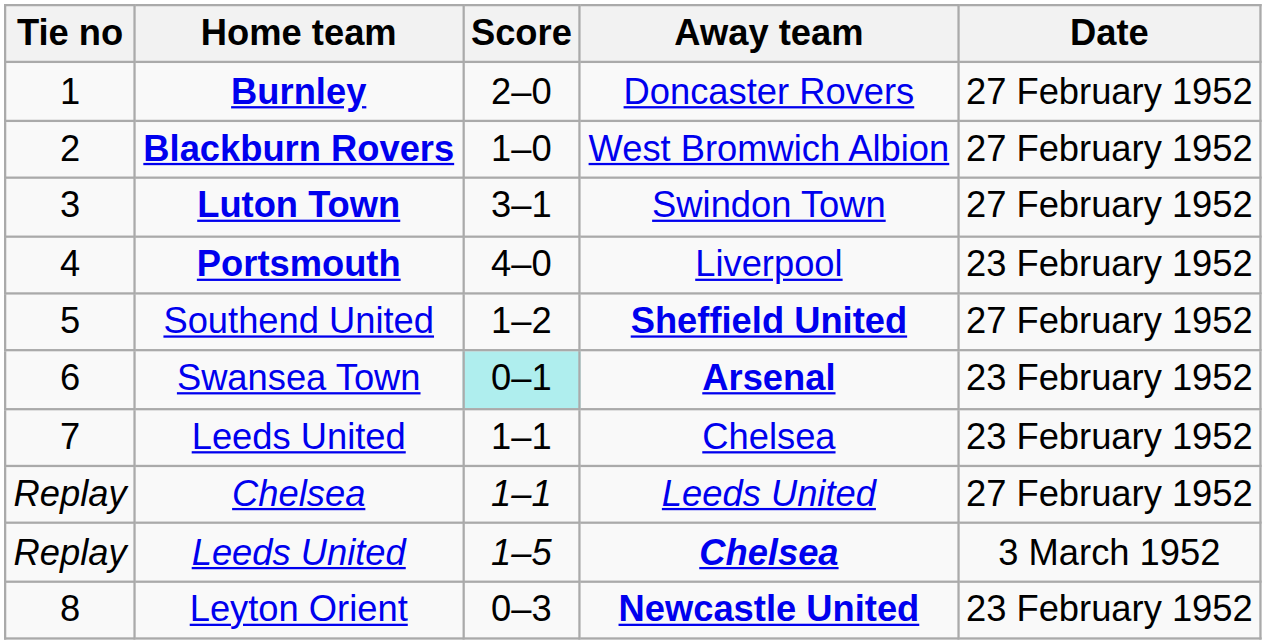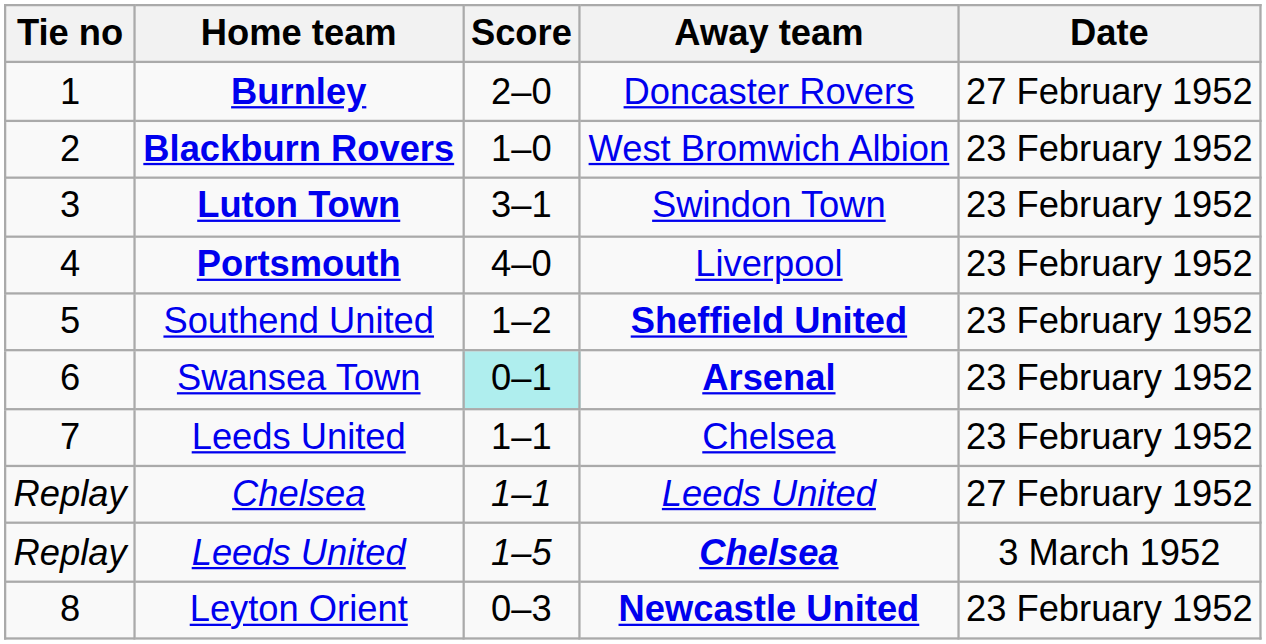 <table class="wikitable" style="text-align: center">
 <tr>
 <th>Tie no</th>
 <th>Home team</th>
 <th>Score</th>
 <th>Away team</th>
 <th>Date</th>
 </tr>
 <tr>
 <td>1</td>
 <td><strong><a href='#'>Burnley</a></strong></td>
 <td>2–0</td>
 <td><a href='#'>Doncaster Rovers</a></td>
 <td>27 February 1952</td>
 </tr>
 <tr>
 <td>2</td>
 <td><strong><a href='#'>Blackburn Rovers</a></strong></td>
 <td>1–0</td>
 <td><a href='#'>West Bromwich Albion</a></td>
-<td>27 February 1952</td>
+<td>23 February 1952</td>
 </tr>
 <tr>
 <td>3</td>
 <td><strong><a href='#'>Luton Town</a></strong></td>
 <td>3–1</td>
 <td><a href='#'>Swindon Town</a></td>
-<td>27 February 1952</td>
+<td>23 February 1952</td>
 </tr>
 <tr>
 <td>4</td>
 <td><strong><a href='#'>Portsmouth</a></strong></td>
 <td>4–0</td>
 <td><a href='#'>Liverpool</a></td>
 <td>23 February 1952</td>
 </tr>
 <tr>
 <td>5</td>
 <td><a href='#'>Southend United</a></td>
 <td>1–2</td>
 <td><strong><a href='#'>Sheffield United</a></strong></td>
-<td>27 February 1952</td>
+<td>23 February 1952</td>
 </tr>
 <tr>
 <td>6</td>
 <td><a href='#'>Swansea Town</a></td>
 <td style="background: paleturquoise;">0–1</td>
 <td><strong><a href='#'>Arsenal</a></strong></td>
 <td>23 February 1952</td>
 </tr>
 <tr>
 <td>7</td>
 <td><a href='#'>Leeds United</a></td>
 <td>1–1</td>
 <td><a href='#'>Chelsea</a></td>
 <td>23 February 1952</td>
 </tr>
 <tr>
 <td><em>Replay</em></td>
 <td><em><a href='#'>Chelsea</a></em></td>
 <td><em>1–1</em></td>
 <td><em><a href='#'>Leeds United</a></em></td>
 <td>27 February 1952</td>
 </tr>
 <tr>
 <td><em>Replay</em></td>
 <td><em><a href='#'>Leeds United</a></em></td>
 <td><em>1–5</em></td>
 <td><strong><em><a href='#'>Chelsea</a></em></strong></td>
 <td>3 March 1952</td>
 </tr>
 <tr>
 <td>8</td>
 <td><a href='#'>Leyton Orient</a></td>
 <td>0–3</td>
 <td><strong><a href='#'>Newcastle United</a></strong></td>
 <td>23 February 1952</td>
 </tr>
 </table>
